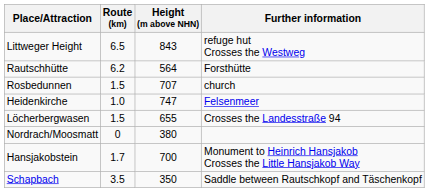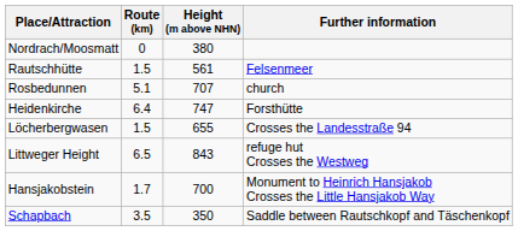 <table class="wikitable toptextcells">
 <tr class="hintergrundfarbe5">
 <th>Place/Attraction</th>
 <th>Route <br><small>(km)</small></th>
 <th>Height <br><small>(m above NHN)</small></th>
 <th class="unsortable">Further information</th>
 </tr>
 <tr>
-<td>Littweger Height</td>
-<td style="text-align:center">6.5</td>
-<td style="text-align:center">843</td>
-<td>refuge hut<br>Crosses the  <a href='#'>Westweg</a></td>
+<td>Nordrach/Moosmatt</td>
+<td style="text-align:center">0</td>
+<td style="text-align:center">380</td>
+<td></td>
 </tr>
 <tr>
 <td>Rautschhütte</td>
-<td style="text-align:center">6.2</td>
-<td style="text-align:center">564</td>
-<td>Forsthütte</td>
+<td style="text-align:center">1.5</td>
+<td style="text-align:center">561</td>
+<td><a href='#'>Felsenmeer</a></td>
 </tr>
 <tr>
 <td>Rosbedunnen</td>
-<td style="text-align:center">1.5</td>
+<td style="text-align:center">5.1</td>
 <td style="text-align:center">707</td>
 <td>church</td>
 </tr>
 <tr>
 <td>Heidenkirche</td>
-<td style="text-align:center">1.0</td>
+<td style="text-align:center">6.4</td>
 <td style="text-align:center">747</td>
-<td><a href='#'>Felsenmeer</a></td>
+<td>Forsthütte</td>
 </tr>
 <tr>
 <td>Löcherbergwasen</td>
 <td style="text-align:center">1.5</td>
 <td style="text-align:center">655</td>
 <td>Crosses the <a href='#'>Landesstraße</a> 94</td>
 </tr>
 <tr>
-<td>Nordrach/Moosmatt</td>
-<td style="text-align:center">0</td>
-<td style="text-align:center">380</td>
-<td></td>
+<td>Littweger Height</td>
+<td style="text-align:center">6.5</td>
+<td style="text-align:center">843</td>
+<td>refuge hut<br>Crosses the  <a href='#'>Westweg</a></td>
 </tr>
 <tr>
 <td>Hansjakobstein</td>
 <td style="text-align:center">1.7</td>
 <td style="text-align:center">700</td>
 <td>Monument to <a href='#'>Heinrich Hansjakob</a><br>Crosses the  <a href='#'>Little Hansjakob Way</a></td>
 </tr>
 <tr>
 <td><a href='#'>Schapbach</a></td>
 <td style="text-align:center">3.5</td>
 <td style="text-align:center">350</td>
 <td>Saddle between Rautschkopf and Täschenkopf</td>
 </tr>
 </table>
